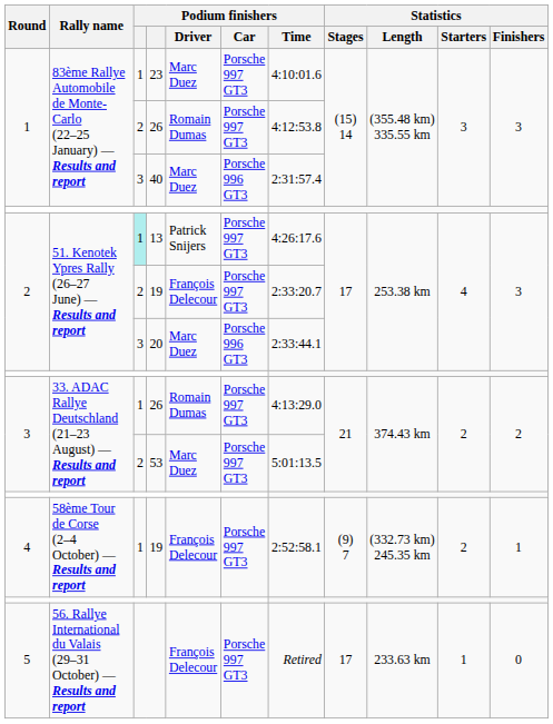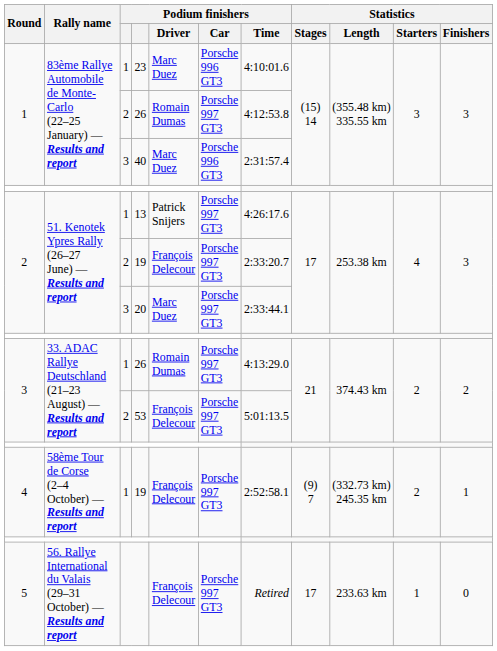 <table class="wikitable" width=90% style="font-size:85%;">
 <tr>
 <th rowspan=2>Round</th>
 <th style="width:22em" rowspan=2>Rally name</th>
 <th colspan=5>Podium finishers</th>
 <th colspan=4>Statistics</th>
 </tr>
 <tr>
 <th></th>
 <th></th>
 <th>Driver</th>
 <th>Car</th>
 <th>Time</th>
 <th>Stages</th>
 <th>Length</th>
 <th>Starters</th>
 <th>Finishers</th>
 </tr>
 <tr>
 <td rowspan=3 align=center>1</td>
 <td rowspan=3> <a href='#'>83ème Rallye Automobile de Monte-Carlo</a><br>(22–25 January) — <strong><em><a href='#'>Results and report</a></em></strong></td>
 <td align=center>1</td>
 <td align=center>23</td>
 <td> <a href='#'>Marc Duez</a></td>
-<td><a href='#'>Porsche 997 GT3</a></td>
+<td><a href='#'>Porsche 996 GT3</a></td>
 <td align=right>4:10:01.6</td>
 <td rowspan=3 align=center>(15)<br>14</td>
 <td rowspan=3 align=center>(355.48 km)<br>335.55 km</td>
 <td rowspan=3 align=center>3</td>
 <td rowspan=3 align=center>3</td>
 </tr>
 <tr>
 <td align=center>2</td>
 <td align=center>26</td>
 <td> <a href='#'>Romain Dumas</a></td>
 <td><a href='#'>Porsche 997 GT3</a></td>
 <td align=right>4:12:53.8</td>
 </tr>
 <tr>
 <td align=center>3</td>
 <td align=center>40</td>
 <td> <a href='#'>Marc Duez</a></td>
 <td><a href='#'>Porsche 996 GT3</a></td>
 <td align=right>2:31:57.4</td>
 </tr>
 <tr style="background:white;">
 <td colspan="6"></td>
 </tr>
 <tr>
 <td rowspan=3 align=center>2</td>
 <td rowspan=3> <a href='#'>51. Kenotek Ypres Rally</a><br>(26–27 June) — <strong><em><a href='#'>Results and report</a></em></strong></td>
-<td align=center style="background: paleturquoise;">1</td>
+<td align=center>1</td>
 <td align=center>13</td>
 <td> Patrick Snijers</td>
 <td><a href='#'>Porsche 997 GT3</a></td>
 <td align=right>4:26:17.6</td>
 <td rowspan=3 align=center>17</td>
 <td rowspan=3 align=center>253.38 km</td>
 <td rowspan=3 align=center>4</td>
 <td rowspan=3 align=center>3</td>
 </tr>
 <tr>
 <td align=center>2</td>
 <td align=center>19</td>
 <td> <a href='#'>François Delecour</a></td>
 <td><a href='#'>Porsche 997 GT3</a></td>
 <td align=right>2:33:20.7</td>
 </tr>
 <tr>
 <td align=center>3</td>
 <td align=center>20</td>
 <td> <a href='#'>Marc Duez</a></td>
-<td><a href='#'>Porsche 996 GT3</a></td>
+<td><a href='#'>Porsche 997 GT3</a></td>
 <td align=right>2:33:44.1</td>
 </tr>
 <tr style="background:white;">
 <td colspan="6"></td>
 </tr>
 <tr>
 <td rowspan=2 align=center>3</td>
 <td rowspan=2> <a href='#'>33. ADAC Rallye Deutschland</a><br>(21–23 August) — <strong><em><a href='#'>Results and report</a></em></strong></td>
 <td align=center>1</td>
 <td align=center>26</td>
 <td> <a href='#'>Romain Dumas</a></td>
 <td><a href='#'>Porsche 997 GT3</a></td>
 <td align=right>4:13:29.0</td>
 <td rowspan=2 align=center>21</td>
 <td rowspan=2 align=center>374.43 km</td>
 <td rowspan=2 align=center>2</td>
 <td rowspan=2 align=center>2</td>
 </tr>
 <tr>
 <td align=center>2</td>
 <td align=center>53</td>
-<td> <a href='#'>Marc Duez</a></td>
+<td> <a href='#'>François Delecour</a></td>
 <td><a href='#'>Porsche 997 GT3</a></td>
 <td align=right>5:01:13.5</td>
 </tr>
 <tr style="background:white;">
 <td colspan="6"></td>
 </tr>
 <tr>
 <td align=center>4</td>
 <td> <a href='#'>58ème Tour de Corse</a><br>(2–4 October) — <strong><em><a href='#'>Results and report</a></em></strong></td>
 <td align=center>1</td>
 <td align=center>19</td>
 <td> <a href='#'>François Delecour</a></td>
 <td><a href='#'>Porsche 997 GT3</a></td>
 <td align=right>2:52:58.1</td>
 <td align=center>(9)<br>7</td>
 <td align=center>(332.73 km)<br>245.35 km</td>
 <td align=center>2</td>
 <td align=center>1</td>
 </tr>
 <tr style="background:white;">
 <td colspan="6"></td>
 </tr>
 <tr>
 <td align=center>5</td>
 <td> <a href='#'>56. Rallye International du Valais</a><br>(29–31 October) — <strong><em><a href='#'>Results and report</a></em></strong></td>
 <td align=center colspan=2></td>
 <td> <a href='#'>François Delecour</a></td>
 <td><a href='#'>Porsche 997 GT3</a></td>
 <td align=right><em>Retired</em></td>
 <td align=center>17</td>
 <td align=center>233.63 km</td>
 <td align=center>1</td>
 <td align=center>0</td>
 </tr>
 </table>
